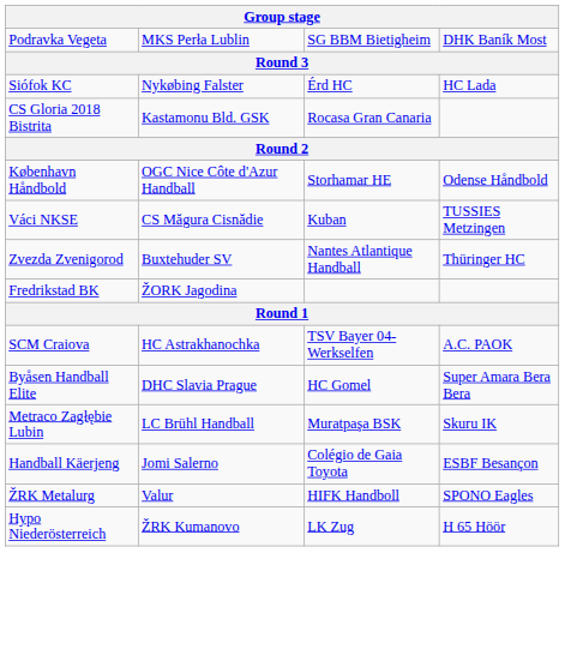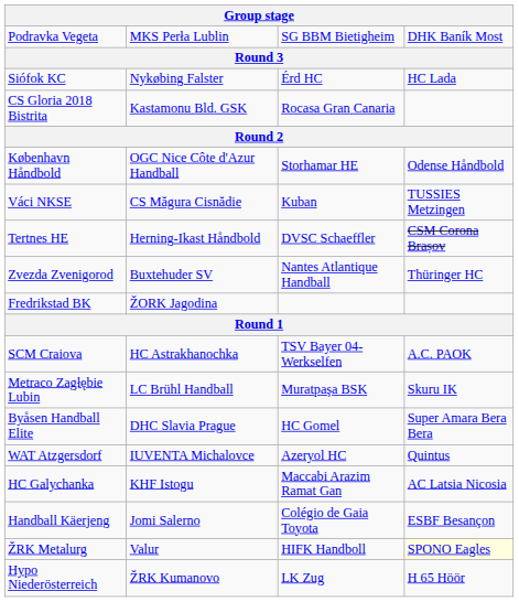 <table class="wikitable">
 <tr>
 <th colspan="4"><a href='#'>Group stage</a></th>
 </tr>
 <tr>
 <td> <a href='#'>Podravka Vegeta</a></td>
 <td> <a href='#'>MKS Perła Lublin</a></td>
 <td> <a href='#'>SG BBM Bietigheim</a></td>
 <td> <a href='#'>DHK Baník Most</a></td>
 </tr>
 <tr>
 <th colspan="4"><a href='#'>Round 3</a></th>
 </tr>
 <tr>
 <td> <a href='#'>Siófok KC</a></td>
 <td> <a href='#'>Nykøbing Falster</a></td>
 <td> <a href='#'>Érd HC</a></td>
 <td> <a href='#'>HC Lada</a></td>
 </tr>
 <tr>
 <td> <a href='#'>CS Gloria 2018 Bistrita</a></td>
 <td> <a href='#'>Kastamonu Bld. GSK</a></td>
 <td> <a href='#'>Rocasa Gran Canaria</a></td>
 <td></td>
 </tr>
 <tr>
 <th colspan="4"><a href='#'>Round 2</a></th>
 </tr>
 <tr>
 <td> <a href='#'>København Håndbold</a></td>
 <td> <a href='#'>OGC Nice Côte d'Azur Handball</a></td>
 <td> <a href='#'>Storhamar HE</a></td>
 <td> <a href='#'>Odense Håndbold</a></td>
 </tr>
 <tr>
 <td> <a href='#'>Váci NKSE</a></td>
 <td> <a href='#'>CS Măgura Cisnădie</a></td>
 <td> <a href='#'>Kuban</a></td>
 <td> <a href='#'>TUSSIES Metzingen</a></td>
 </tr>
 <tr>
+<td> <a href='#'>Tertnes HE</a></td>
+<td> <a href='#'>Herning-Ikast Håndbold</a></td>
+<td> <a href='#'>DVSC Schaeffler</a></td>
+<td> <s><a href='#'>CSM Corona Brașov</a></s></td>
+</tr>
+<tr>
 <td> <a href='#'>Zvezda Zvenigorod</a></td>
 <td> <a href='#'>Buxtehuder SV</a></td>
 <td> <a href='#'>Nantes Atlantique Handball</a></td>
 <td> <a href='#'>Thüringer HC</a></td>
 </tr>
 <tr>
 <td> <a href='#'>Fredrikstad BK</a></td>
 <td> <a href='#'>ŽORK Jagodina</a></td>
 <td></td>
 <td></td>
 </tr>
 <tr>
 <th colspan="4"><a href='#'>Round 1</a></th>
 </tr>
 <tr>
 <td> <a href='#'>SCM Craiova</a></td>
 <td> <a href='#'>HC Astrakhanochka</a></td>
 <td> <a href='#'>TSV Bayer 04-Werkselfen</a></td>
 <td> <a href='#'>A.C. PAOK</a></td>
 </tr>
 <tr>
+<td> <a href='#'>Metraco Zagłębie Lubin</a></td>
+<td> <a href='#'>LC Brühl Handball</a></td>
+<td> <a href='#'>Muratpaşa BSK</a></td>
+<td> <a href='#'>Skuru IK</a></td>
+</tr>
+<tr>
 <td> <a href='#'>Byåsen Handball Elite</a></td>
 <td> <a href='#'>DHC Slavia Prague</a></td>
 <td> <a href='#'>HC Gomel</a></td>
 <td> <a href='#'>Super Amara Bera Bera</a></td>
 </tr>
 <tr>
-<td> <a href='#'>Metraco Zagłębie Lubin</a></td>
-<td> <a href='#'>LC Brühl Handball</a></td>
-<td> <a href='#'>Muratpaşa BSK</a></td>
-<td> <a href='#'>Skuru IK</a></td>
+<td> <a href='#'>WAT Atzgersdorf</a></td>
+<td> <a href='#'>IUVENTA Michalovce</a></td>
+<td> <a href='#'>Azeryol HC</a></td>
+<td> <a href='#'>Quintus</a></td>
+</tr>
+<tr>
+<td> <a href='#'>HC Galychanka</a></td>
+<td> <a href='#'>KHF Istogu</a></td>
+<td> <a href='#'>Maccabi Arazim Ramat Gan</a></td>
+<td> <a href='#'>AC Latsia Nicosia</a></td>
 </tr>
 <tr>
 <td> <a href='#'>Handball Käerjeng</a></td>
 <td> <a href='#'>Jomi Salerno</a></td>
 <td> <a href='#'>Colégio de Gaia Toyota</a></td>
 <td> <a href='#'>ESBF Besançon</a></td>
 </tr>
 <tr>
 <td> <a href='#'>ŽRK Metalurg</a></td>
 <td> <a href='#'>Valur</a></td>
 <td> <a href='#'>HIFK Handboll</a></td>
-<td> <a href='#'>SPONO Eagles</a></td>
+<td style="background: lightyellow;"> <a href='#'>SPONO Eagles</a></td>
 </tr>
 <tr>
 <td> <a href='#'>Hypo Niederösterreich</a></td>
 <td> <a href='#'>ŽRK Kumanovo</a></td>
 <td> <a href='#'>LK Zug</a></td>
 <td> <a href='#'>H 65 Höör</a></td>
 </tr>
 </table>
